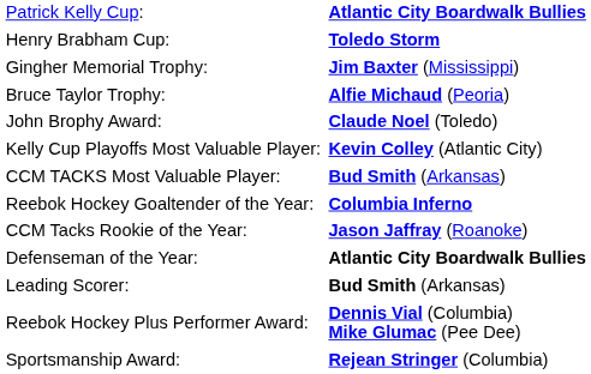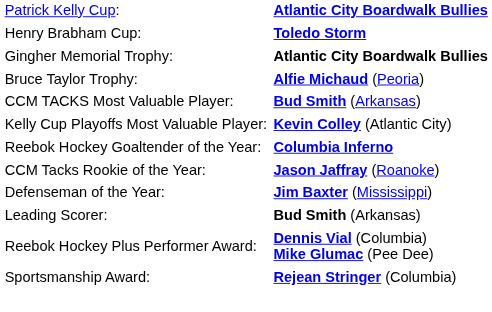 <table cellpadding="3" cellspacing="1">
 <tr>
 <td><a href='#'>Patrick Kelly Cup</a>:</td>
 <td><strong><a href='#'>Atlantic City Boardwalk Bullies</a></strong></td>
 </tr>
 <tr>
 <td>Henry Brabham Cup:</td>
 <td><strong><a href='#'>Toledo Storm</a></strong></td>
 </tr>
 <tr>
 <td>Gingher Memorial Trophy:</td>
-<td><strong><a href='#'>Jim Baxter</a></strong> (<a href='#'>Mississippi</a>)</td>
+<td><strong>Atlantic City Boardwalk Bullies</strong></td>
 </tr>
 <tr>
 <td>Bruce Taylor Trophy:</td>
 <td><strong><a href='#'>Alfie Michaud</a></strong> (<a href='#'>Peoria</a>)</td>
 </tr>
 <tr>
-<td>John Brophy Award:</td>
-<td><strong><a href='#'>Claude Noel</a></strong> (Toledo)</td>
+<td>CCM TACKS Most Valuable Player:</td>
+<td><strong><a href='#'>Bud Smith</a></strong> (<a href='#'>Arkansas</a>)</td>
 </tr>
 <tr>
 <td>Kelly Cup Playoffs Most Valuable Player:</td>
 <td><strong><a href='#'>Kevin Colley</a></strong> (Atlantic City)</td>
-</tr>
-<tr>
-<td>CCM TACKS Most Valuable Player:</td>
-<td><strong><a href='#'>Bud Smith</a></strong> (<a href='#'>Arkansas</a>)</td>
 </tr>
 <tr>
 <td>Reebok Hockey Goaltender of the Year:</td>
 <td><strong><a href='#'>Columbia Inferno</a></strong></td>
 </tr>
 <tr>
 <td>CCM Tacks Rookie of the Year:</td>
 <td><strong><a href='#'>Jason Jaffray</a></strong> (<a href='#'>Roanoke</a>)</td>
 </tr>
 <tr>
 <td>Defenseman of the Year:</td>
-<td><strong>Atlantic City Boardwalk Bullies</strong></td>
+<td><strong><a href='#'>Jim Baxter</a></strong> (<a href='#'>Mississippi</a>)</td>
 </tr>
 <tr>
 <td>Leading Scorer:</td>
 <td><strong>Bud Smith</strong> (Arkansas)</td>
 </tr>
 <tr>
 <td>Reebok Hockey Plus Performer Award:</td>
 <td><strong><a href='#'>Dennis Vial</a></strong> (Columbia) <br> <strong><a href='#'>Mike Glumac</a></strong> (Pee Dee)</td>
 </tr>
 <tr>
 <td>Sportsmanship Award:</td>
 <td><strong><a href='#'>Rejean Stringer</a></strong> (Columbia)</td>
 </tr>
 </table>
